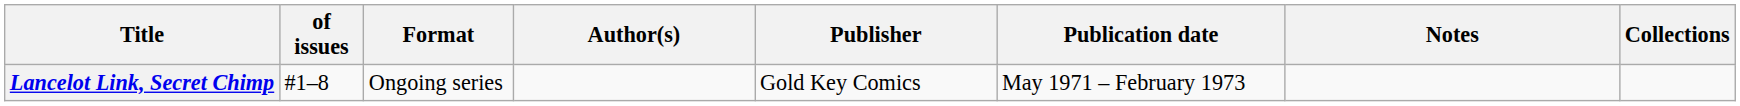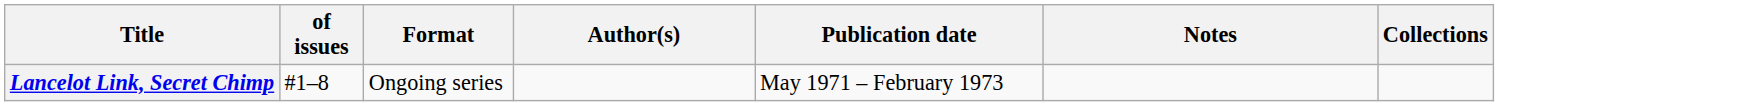 <table class="wikitable">
 <tr>
 <th>Title</th>
 <th style="width:40pt"> of issues</th>
 <th style="width:75pt">Format</th>
 <th style="width:125pt">Author(s)</th>
-<th style="width:125pt">Publisher</th>
 <th style="width:150pt">Publication date</th>
 <th style="width:175pt">Notes</th>
 <th>Collections</th>
 </tr>
 <tr>
 <th><em><a href='#'>Lancelot Link, Secret Chimp</a></em></th>
 <td>#1–8</td>
 <td>Ongoing series</td>
 <td></td>
-<td>Gold Key Comics</td>
 <td>May 1971 – February 1973</td>
 <td></td>
 <td></td>
 </tr>
 </table>
